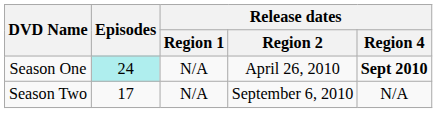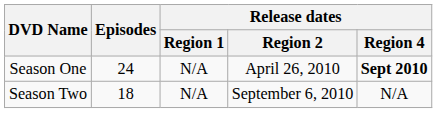 <table class="wikitable" style="text-align:center;">
 <tr>
 <th rowspan="2">DVD Name</th>
 <th rowspan="2">Episodes</th>
 <th colspan="3">Release dates</th>
 </tr>
 <tr>
 <th>Region 1</th>
 <th>Region 2</th>
 <th>Region 4</th>
 </tr>
 <tr>
 <td>Season One</td>
-<td style="background: paleturquoise; text-align:center;">24</td>
+<td style="text-align:center;">24</td>
 <td>N/A</td>
 <td>April 26, 2010</td>
 <td><strong>Sept 2010</strong></td>
 </tr>
 <tr>
 <td>Season Two</td>
-<td style="text-align:center;">17</td>
+<td style="text-align:center;">18</td>
 <td>N/A</td>
 <td>September 6, 2010</td>
 <td>N/A</td>
 </tr>
 </table>
